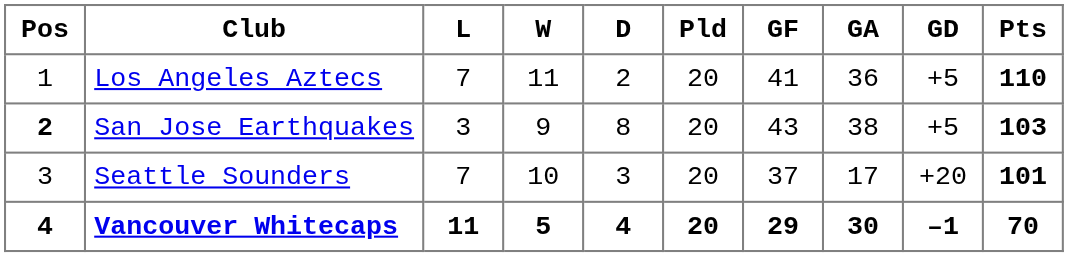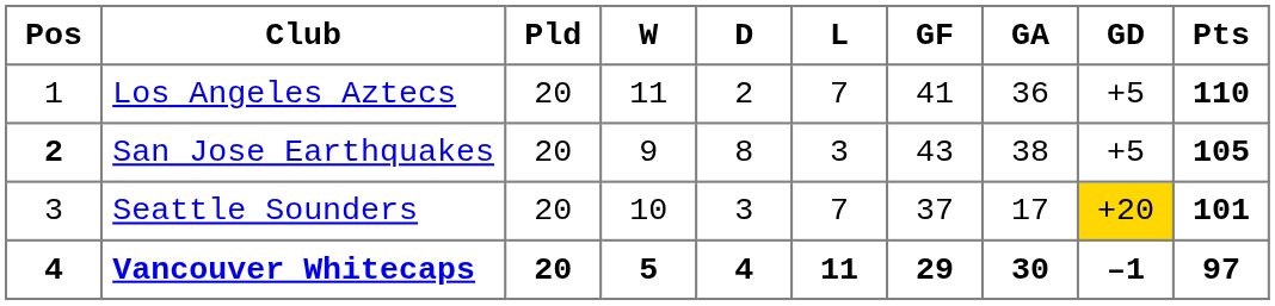 <table class="toccolours" border="1" cellpadding="4" cellspacing="0" style="text-align:center; border-collapse: collapse; margin:0;">
 <tr>
 <th width=30>Pos</th>
 <th>Club</th>
-<th width=30>L</th>
+<th width=30>Pld</th>
 <th width=30>W</th>
 <th width=30>D</th>
-<th width=30>Pld</th>
+<th width=30>L</th>
 <th width=30>GF</th>
 <th width=30>GA</th>
 <th width=30>GD</th>
 <th width=30>Pts</th>
 </tr>
 <tr>
 <td>1</td>
 <td align=left><a href='#'>Los Angeles Aztecs</a></td>
-<td>7</td>
+<td>20</td>
 <td>11</td>
 <td>2</td>
-<td>20</td>
+<td>7</td>
 <td>41</td>
 <td>36</td>
 <td>+5</td>
 <td><strong>110</strong></td>
 </tr>
 <tr>
 <td><strong>2</strong></td>
 <td align=left><a href='#'>San Jose Earthquakes</a></td>
-<td>3</td>
+<td>20</td>
 <td>9</td>
 <td>8</td>
-<td>20</td>
+<td>3</td>
 <td>43</td>
 <td>38</td>
 <td>+5</td>
-<td><strong>103</strong></td>
+<td><strong>105</strong></td>
 </tr>
 <tr>
 <td>3</td>
 <td align=left><a href='#'>Seattle Sounders</a></td>
-<td>7</td>
+<td>20</td>
 <td>10</td>
 <td>3</td>
-<td>20</td>
+<td>7</td>
 <td>37</td>
 <td>17</td>
-<td>+20</td>
+<td style="background: gold;">+20</td>
 <td><strong>101</strong></td>
 </tr>
 <tr>
 <td><strong>4</strong></td>
 <td align=left><strong><a href='#'>Vancouver Whitecaps</a></strong></td>
-<td><strong>11</strong></td>
+<td><strong>20</strong></td>
 <td><strong>5</strong></td>
 <td><strong>4</strong></td>
-<td><strong>20</strong></td>
+<td><strong>11</strong></td>
 <td><strong>29</strong></td>
 <td><strong>30</strong></td>
 <td><strong>–1</strong></td>
-<td><strong>70</strong></td>
+<td><strong>97</strong></td>
 </tr>
 </table>
